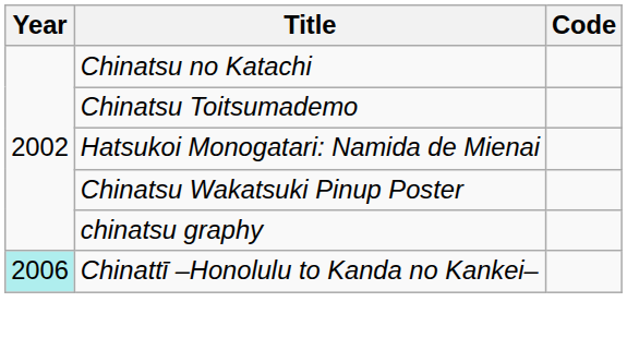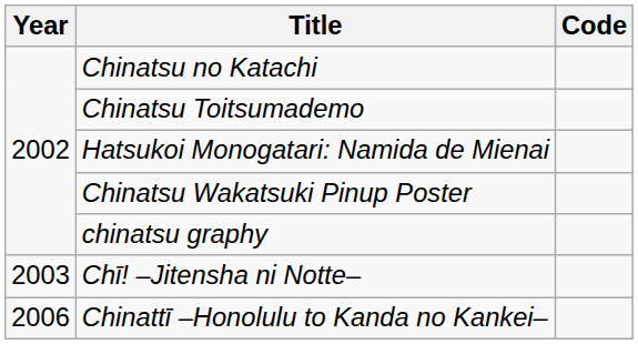 <table class="wikitable">
 <tr>
 <th>Year</th>
 <th>Title</th>
 <th>Code</th>
 </tr>
 <tr>
 <td rowspan="5">2002</td>
 <td><em>Chinatsu no Katachi</em></td>
 <td></td>
 </tr>
 <tr>
 <td><em>Chinatsu Toitsumademo</em></td>
 <td></td>
 </tr>
 <tr>
 <td><em>Hatsukoi Monogatari: Namida de Mienai</em></td>
 <td></td>
 </tr>
 <tr>
 <td><em>Chinatsu Wakatsuki Pinup Poster</em></td>
 <td></td>
 </tr>
 <tr>
 <td><em>chinatsu graphy</em></td>
 <td></td>
 </tr>
 <tr>
-<td style="background: paleturquoise;">2006</td>
+<td>2003</td>
+<td><em>Chī! –Jitensha ni Notte–</em></td>
+<td></td>
+</tr>
+<tr>
+<td>2006</td>
 <td><em>Chinattī –Honolulu to Kanda no Kankei–</em></td>
 <td></td>
 </tr>
 </table>
